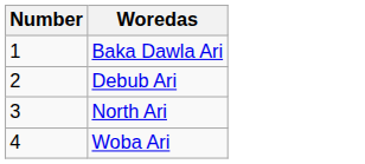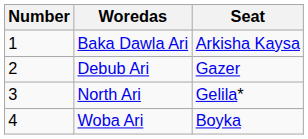 <table class="wikitable sortable">
 <tr>
 <th>Number</th>
 <th>Woredas</th>
+<th>Seat</th>
 </tr>
 <tr>
 <td>1</td>
 <td><a href='#'>Baka Dawla Ari</a></td>
+<td><a href='#'>Arkisha Kaysa</a></td>
 </tr>
 <tr>
 <td>2</td>
 <td><a href='#'>Debub Ari</a></td>
+<td><a href='#'>Gazer</a></td>
 </tr>
 <tr>
 <td>3</td>
 <td><a href='#'>North Ari</a></td>
+<td><a href='#'>Gelila</a>*</td>
 </tr>
 <tr>
 <td>4</td>
 <td><a href='#'>Woba Ari</a></td>
+<td><a href='#'>Boyka</a></td>
 </tr>
 </table>
